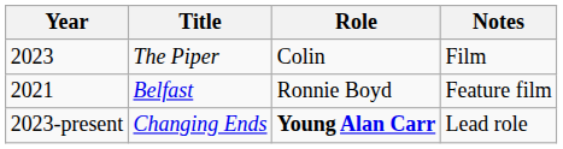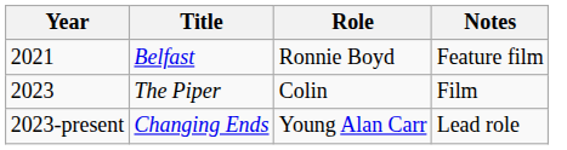 <table class="wikitable sortable">
 <tr>
 <th>Year</th>
 <th>Title</th>
 <th>Role</th>
 <th class="unsortable">Notes</th>
 </tr>
 <tr>
+<td>2021</td>
+<td><em><a href='#'>Belfast</a></em></td>
+<td>Ronnie Boyd</td>
+<td>Feature film</td>
+</tr>
+<tr>
 <td>2023</td>
 <td><em>The Piper</em></td>
 <td>Colin</td>
 <td>Film</td>
 </tr>
 <tr>
-<td>2021</td>
-<td><em><a href='#'>Belfast</a></em></td>
-<td>Ronnie Boyd</td>
-<td>Feature film</td>
-</tr>
-<tr>
 <td>2023-present</td>
 <td><em><a href='#'>Changing Ends</a></em></td>
-<td><strong>Young <a href='#'>Alan Carr</a></strong></td>
+<td>Young <a href='#'>Alan Carr</a></td>
 <td>Lead role</td>
 </tr>
 </table>
